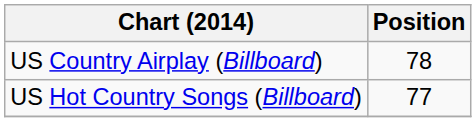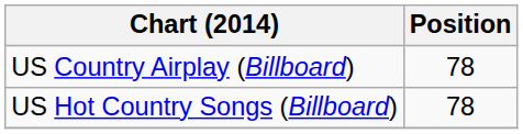 <table class="wikitable sortable">
 <tr>
 <th scope="col">Chart (2014)</th>
 <th scope="col">Position</th>
 </tr>
 <tr>
 <td>US <a href='#'>Country Airplay</a> (<em><a href='#'>Billboard</a></em>)</td>
 <td align="center">78</td>
 </tr>
 <tr>
 <td>US <a href='#'>Hot Country Songs</a> (<em><a href='#'>Billboard</a></em>)</td>
-<td align="center">77</td>
+<td align="center">78</td>
 </tr>
 <tr>
 </tr>
 </table>
